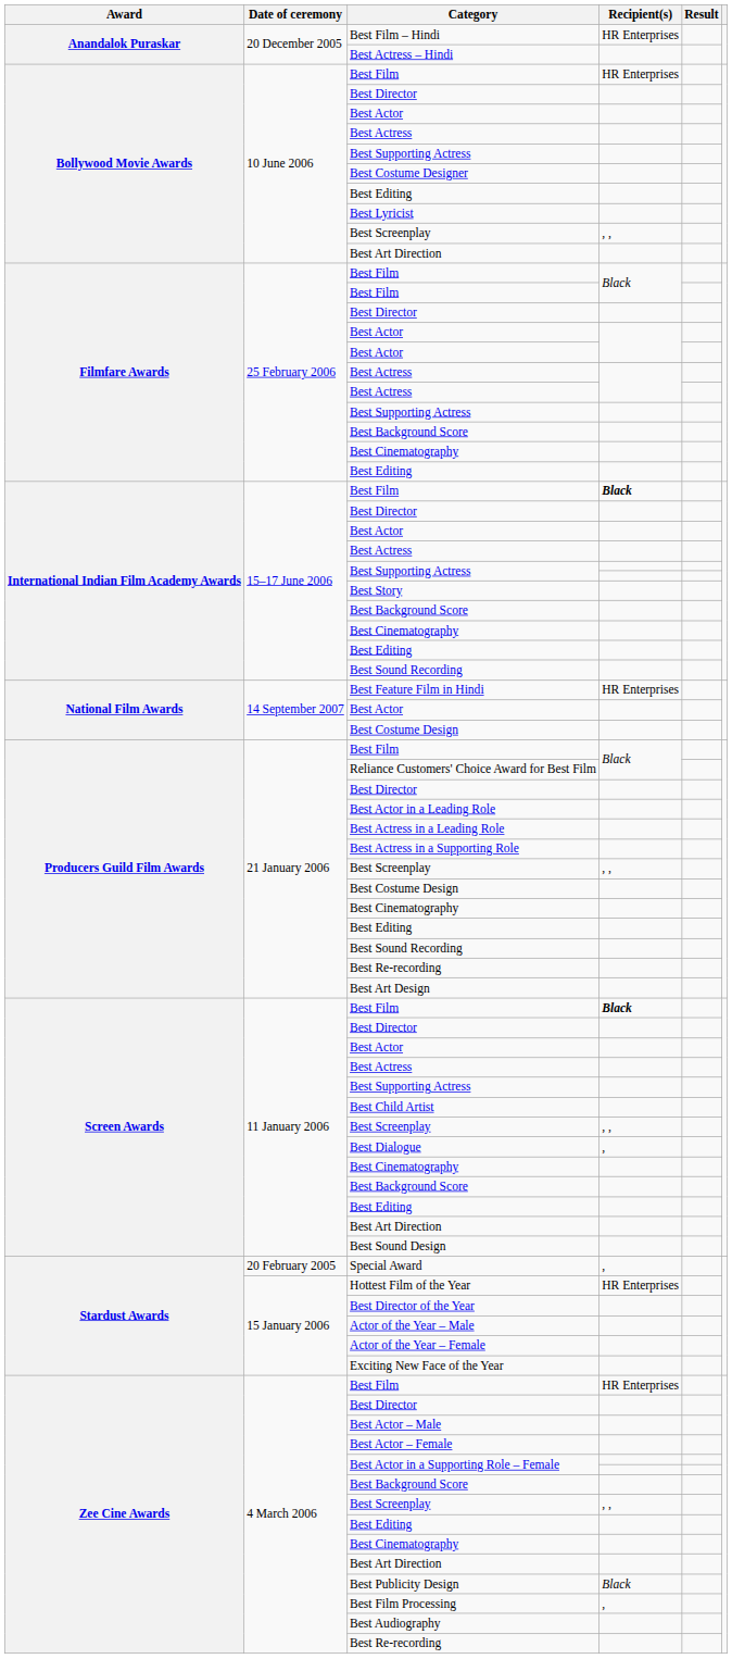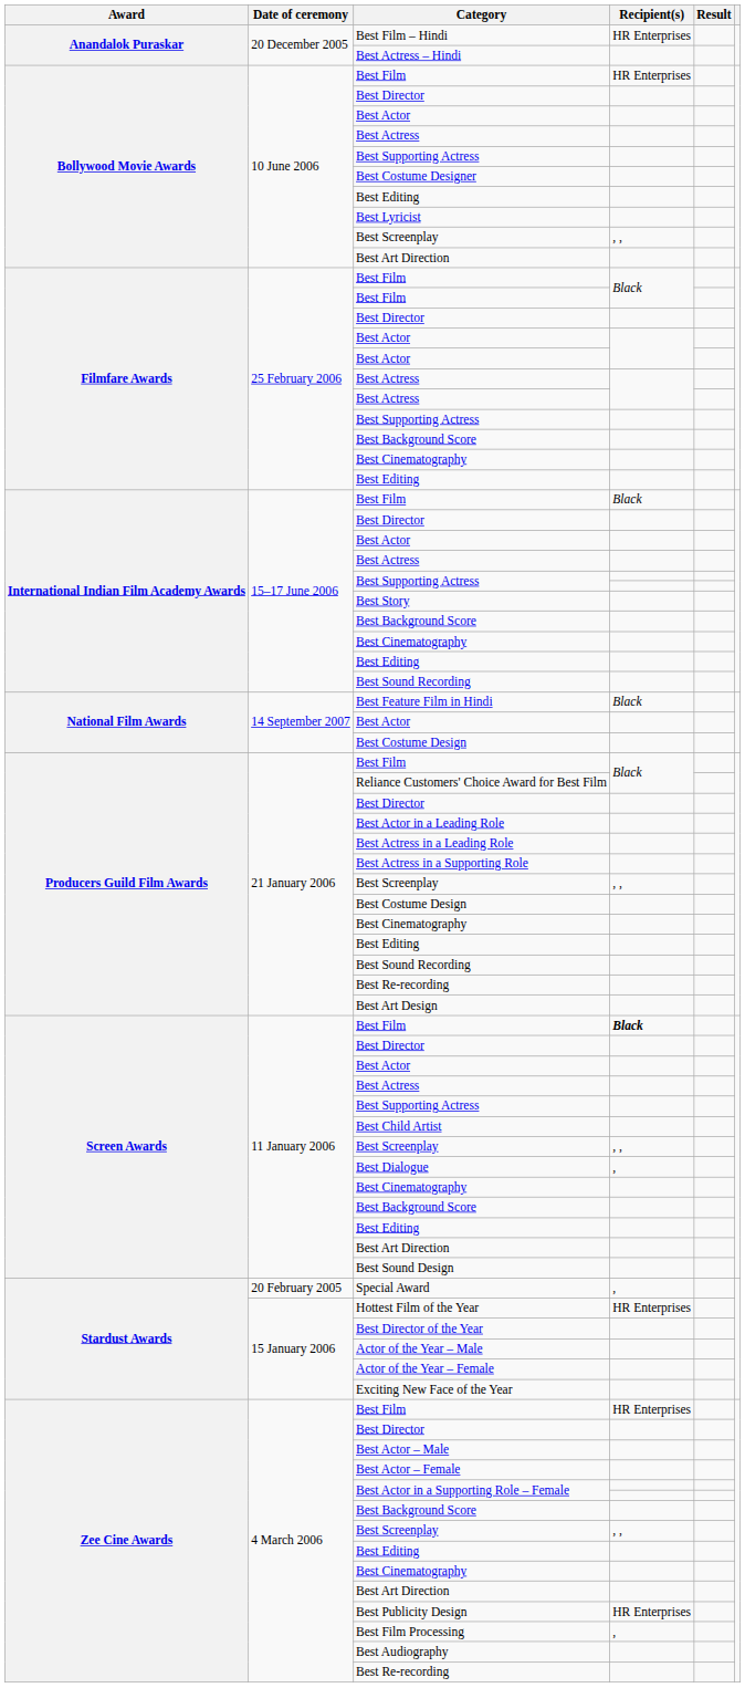 <table class="wikitable plainrowheaders sortable">
 <tr>
 <th scope="col">Award</th>
 <th scope="col">Date of ceremony</th>
 <th scope="col">Category</th>
 <th scope="col">Recipient(s)</th>
 <th scope="col" class="unsortable">Result</th>
 <th scope="col" class="unsortable"></th>
 </tr>
 <tr>
 <th scope="row" rowspan="2"><a href='#'>Anandalok Puraskar</a></th>
 <td rowspan="2">20 December 2005</td>
 <td>Best Film – Hindi</td>
 <td>HR Enterprises</td>
 <td></td>
 <td style="text-align:center;" rowspan="2"></td>
 </tr>
 <tr>
 <td><a href='#'>Best Actress – Hindi</a></td>
 <td></td>
 <td></td>
 </tr>
 <tr>
 <th scope="row" rowspan="10"><a href='#'>Bollywood Movie Awards</a></th>
 <td rowspan="10">10 June 2006</td>
 <td><a href='#'>Best Film</a></td>
 <td>HR Enterprises</td>
 <td></td>
 <td style="text-align:center;" rowspan="10"></td>
 </tr>
 <tr>
 <td><a href='#'>Best Director</a></td>
 <td></td>
 <td></td>
 </tr>
 <tr>
 <td><a href='#'>Best Actor</a></td>
 <td></td>
 <td></td>
 </tr>
 <tr>
 <td><a href='#'>Best Actress</a></td>
 <td></td>
 <td></td>
 </tr>
 <tr>
 <td><a href='#'>Best Supporting Actress</a></td>
 <td></td>
 <td></td>
 </tr>
 <tr>
 <td><a href='#'>Best Costume Designer</a></td>
 <td></td>
 <td></td>
 </tr>
 <tr>
 <td>Best Editing</td>
 <td></td>
 <td></td>
 </tr>
 <tr>
 <td><a href='#'>Best Lyricist</a></td>
 <td></td>
 <td></td>
 </tr>
 <tr>
 <td>Best Screenplay</td>
 <td>, , </td>
 <td></td>
 </tr>
 <tr>
 <td>Best Art Direction</td>
 <td></td>
 <td></td>
 </tr>
 <tr>
 <th scope="row" rowspan="11"><a href='#'>Filmfare Awards</a></th>
 <td rowspan="11"><a href='#'>25 February 2006</a></td>
 <td><a href='#'>Best Film</a></td>
 <td rowspan="2"><em>Black</em></td>
 <td></td>
 <td style="text-align:center;" rowspan="11"></td>
 </tr>
 <tr>
 <td><a href='#'>Best Film</a></td>
 <td></td>
 </tr>
 <tr>
 <td><a href='#'>Best Director</a></td>
 <td></td>
 <td></td>
 </tr>
 <tr>
 <td><a href='#'>Best Actor</a></td>
 <td rowspan="2"></td>
 <td></td>
 </tr>
 <tr>
 <td><a href='#'>Best Actor</a></td>
 <td></td>
 </tr>
 <tr>
 <td><a href='#'>Best Actress</a></td>
 <td rowspan="2"></td>
 <td></td>
 </tr>
 <tr>
 <td><a href='#'>Best Actress</a></td>
 <td></td>
 </tr>
 <tr>
 <td><a href='#'>Best Supporting Actress</a></td>
 <td></td>
 <td></td>
 </tr>
 <tr>
 <td><a href='#'>Best Background Score</a></td>
 <td></td>
 <td></td>
 </tr>
 <tr>
 <td><a href='#'>Best Cinematography</a></td>
 <td></td>
 <td></td>
 </tr>
 <tr>
 <td><a href='#'>Best Editing</a></td>
 <td></td>
 <td></td>
 </tr>
 <tr>
 <th scope="row" rowspan="11"><a href='#'>International Indian Film Academy Awards</a></th>
 <td rowspan="11"><a href='#'>15–17 June 2006</a></td>
 <td><a href='#'>Best Film</a></td>
-<td><strong><em>Black</em></strong></td>
+<td><em>Black</em></td>
 <td></td>
 <td style="text-align:center;" rowspan="11"></td>
 </tr>
 <tr>
 <td><a href='#'>Best Director</a></td>
 <td></td>
 <td></td>
 </tr>
 <tr>
 <td><a href='#'>Best Actor</a></td>
 <td></td>
 <td></td>
 </tr>
 <tr>
 <td><a href='#'>Best Actress</a></td>
 <td></td>
 <td></td>
 </tr>
 <tr>
 <td rowspan="2"><a href='#'>Best Supporting Actress</a></td>
 <td></td>
 <td></td>
 </tr>
 <tr>
 <td></td>
 <td></td>
 </tr>
 <tr>
 <td><a href='#'>Best Story</a></td>
 <td></td>
 <td></td>
 </tr>
 <tr>
 <td><a href='#'>Best Background Score</a></td>
 <td></td>
 <td></td>
 </tr>
 <tr>
 <td><a href='#'>Best Cinematography</a></td>
 <td></td>
 <td></td>
 </tr>
 <tr>
 <td><a href='#'>Best Editing</a></td>
 <td></td>
 <td></td>
 </tr>
 <tr>
 <td><a href='#'>Best Sound Recording</a></td>
 <td></td>
 <td></td>
 </tr>
 <tr>
 <th scope="row" rowspan="3"><a href='#'>National Film Awards</a></th>
 <td rowspan="3"><a href='#'>14 September 2007</a></td>
 <td><a href='#'>Best Feature Film in Hindi</a></td>
-<td>HR Enterprises</td>
+<td><em>Black</em></td>
 <td></td>
 <td style="text-align:center;" rowspan="3"></td>
 </tr>
 <tr>
 <td><a href='#'>Best Actor</a></td>
 <td></td>
 <td></td>
 </tr>
 <tr>
 <td><a href='#'>Best Costume Design</a></td>
 <td></td>
 <td></td>
 </tr>
 <tr>
 <th scope="row" rowspan="13"><a href='#'>Producers Guild Film Awards</a></th>
 <td rowspan="13">21 January 2006</td>
 <td><a href='#'>Best Film</a></td>
 <td rowspan="2"><em>Black</em></td>
 <td></td>
 <td style="text-align:center;" rowspan="13"></td>
 </tr>
 <tr>
 <td>Reliance Customers' Choice Award for Best Film</td>
 <td></td>
 </tr>
 <tr>
 <td><a href='#'>Best Director</a></td>
 <td></td>
 <td></td>
 </tr>
 <tr>
 <td><a href='#'>Best Actor in a Leading Role</a></td>
 <td></td>
 <td></td>
 </tr>
 <tr>
 <td><a href='#'>Best Actress in a Leading Role</a></td>
 <td></td>
 <td></td>
 </tr>
 <tr>
 <td><a href='#'>Best Actress in a Supporting Role</a></td>
 <td></td>
 <td></td>
 </tr>
 <tr>
 <td>Best Screenplay</td>
 <td>, , </td>
 <td></td>
 </tr>
 <tr>
 <td>Best Costume Design</td>
 <td></td>
 <td></td>
 </tr>
 <tr>
 <td>Best Cinematography</td>
 <td></td>
 <td></td>
 </tr>
 <tr>
 <td>Best Editing</td>
 <td></td>
 <td></td>
 </tr>
 <tr>
 <td>Best Sound Recording</td>
 <td></td>
 <td></td>
 </tr>
 <tr>
 <td>Best Re-recording</td>
 <td></td>
 <td></td>
 </tr>
 <tr>
 <td>Best Art Design</td>
 <td></td>
 <td></td>
 </tr>
 <tr>
 <th scope="row" rowspan="13"><a href='#'>Screen Awards</a></th>
 <td rowspan="13">11 January 2006</td>
 <td><a href='#'>Best Film</a></td>
 <td><strong><em>Black</em></strong></td>
 <td></td>
 <td style="text-align:center;" rowspan="13"></td>
 </tr>
 <tr>
 <td><a href='#'>Best Director</a></td>
 <td></td>
 <td></td>
 </tr>
 <tr>
 <td><a href='#'>Best Actor</a></td>
 <td></td>
 <td></td>
 </tr>
 <tr>
 <td><a href='#'>Best Actress</a></td>
 <td></td>
 <td></td>
 </tr>
 <tr>
 <td><a href='#'>Best Supporting Actress</a></td>
 <td></td>
 <td></td>
 </tr>
 <tr>
 <td><a href='#'>Best Child Artist</a></td>
 <td></td>
 <td></td>
 </tr>
 <tr>
 <td><a href='#'>Best Screenplay</a></td>
 <td>, , </td>
 <td></td>
 </tr>
 <tr>
 <td><a href='#'>Best Dialogue</a></td>
 <td>, </td>
 <td></td>
 </tr>
 <tr>
 <td><a href='#'>Best Cinematography</a></td>
 <td></td>
 <td></td>
 </tr>
 <tr>
 <td><a href='#'>Best Background Score</a></td>
 <td></td>
 <td></td>
 </tr>
 <tr>
 <td><a href='#'>Best Editing</a></td>
 <td></td>
 <td></td>
 </tr>
 <tr>
 <td>Best Art Direction</td>
 <td></td>
 <td></td>
 </tr>
 <tr>
 <td>Best Sound Design</td>
 <td></td>
 <td></td>
 </tr>
 <tr>
 <th scope="row" rowspan="6"><a href='#'>Stardust Awards</a></th>
 <td>20 February 2005</td>
 <td>Special Award</td>
 <td>, </td>
 <td></td>
 <td style="text-align:center;" rowspan="6"></td>
 </tr>
 <tr>
 <td rowspan="5">15 January 2006</td>
 <td>Hottest Film of the Year</td>
 <td>HR Enterprises</td>
 <td></td>
 </tr>
 <tr>
 <td><a href='#'>Best Director of the Year</a></td>
 <td></td>
 <td></td>
 </tr>
 <tr>
 <td><a href='#'>Actor of the Year – Male</a></td>
 <td></td>
 <td></td>
 </tr>
 <tr>
 <td><a href='#'>Actor of the Year – Female</a></td>
 <td></td>
 <td></td>
 </tr>
 <tr>
 <td>Exciting New Face of the Year</td>
 <td></td>
 <td></td>
 </tr>
 <tr>
 <th scope="row" rowspan="15"><a href='#'>Zee Cine Awards</a></th>
 <td rowspan="15">4 March 2006</td>
 <td><a href='#'>Best Film</a></td>
 <td>HR Enterprises</td>
 <td></td>
 <td style="text-align:center;" rowspan="15"></td>
 </tr>
 <tr>
 <td><a href='#'>Best Director</a></td>
 <td></td>
 <td></td>
 </tr>
 <tr>
 <td><a href='#'>Best Actor – Male</a></td>
 <td></td>
 <td></td>
 </tr>
 <tr>
 <td><a href='#'>Best Actor – Female</a></td>
 <td></td>
 <td></td>
 </tr>
 <tr>
 <td rowspan="2"><a href='#'>Best Actor in a Supporting Role – Female</a></td>
 <td></td>
 <td></td>
 </tr>
 <tr>
 <td></td>
 <td></td>
 </tr>
 <tr>
 <td><a href='#'>Best Background Score</a></td>
 <td></td>
 <td></td>
 </tr>
 <tr>
 <td><a href='#'>Best Screenplay</a></td>
 <td>, , </td>
 <td></td>
 </tr>
 <tr>
 <td><a href='#'>Best Editing</a></td>
 <td></td>
 <td></td>
 </tr>
 <tr>
 <td><a href='#'>Best Cinematography</a></td>
 <td></td>
 <td></td>
 </tr>
 <tr>
 <td>Best Art Direction</td>
 <td></td>
 <td></td>
 </tr>
 <tr>
 <td>Best Publicity Design</td>
-<td><em>Black</em></td>
+<td>HR Enterprises</td>
 <td></td>
 </tr>
 <tr>
 <td>Best Film Processing</td>
 <td>, </td>
 <td></td>
 </tr>
 <tr>
 <td>Best Audiography</td>
 <td></td>
 <td></td>
 </tr>
 <tr>
 <td>Best Re-recording</td>
 <td></td>
 <td></td>
 </tr>
 </table>
